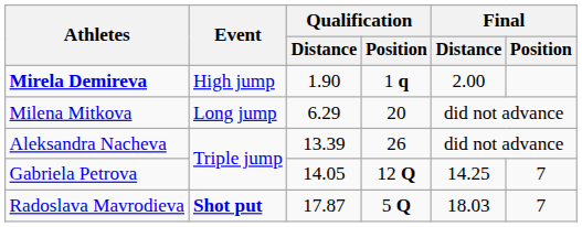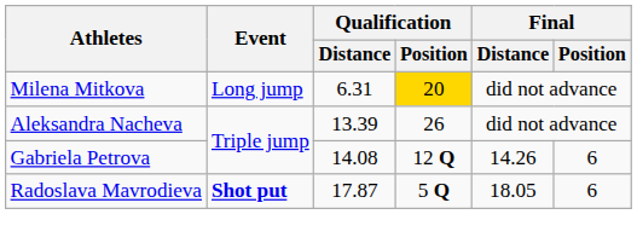 <table class=wikitable style="font-size:90%">
 <tr>
 <th rowspan="2">Athletes</th>
 <th rowspan="2">Event</th>
 <th colspan="2">Qualification</th>
 <th colspan="2">Final</th>
 </tr>
 <tr style="font-size:95%">
 <th>Distance</th>
 <th>Position</th>
 <th>Distance</th>
 <th>Position</th>
 </tr>
 <tr>
-<td><strong><a href='#'>Mirela Demireva</a></strong></td>
-<td><a href='#'>High jump</a></td>
-<td align=center>1.90</td>
-<td align=center>1 <strong>q</strong></td>
-<td align=center>2.00 </td>
-<td align=center></td>
-</tr>
-<tr>
 <td><a href='#'>Milena Mitkova</a></td>
 <td><a href='#'>Long jump</a></td>
-<td align=center>6.29</td>
-<td align=center>20</td>
+<td align=center>6.31</td>
+<td align=center style="background: gold;">20</td>
 <td align=center colspan=2>did not advance</td>
 </tr>
 <tr>
 <td><a href='#'>Aleksandra Nacheva</a></td>
 <td rowspan=2><a href='#'>Triple jump</a></td>
 <td align=center>13.39</td>
 <td align=center>26</td>
 <td align=center colspan=2>did not advance</td>
 </tr>
 <tr>
 <td><a href='#'>Gabriela Petrova</a></td>
-<td align=center>14.05</td>
+<td align=center>14.08</td>
 <td align=center>12 <strong>Q</strong></td>
-<td align=center>14.25</td>
-<td align=center>7</td>
+<td align=center>14.26</td>
+<td align=center>6</td>
 </tr>
 <tr>
 <td><a href='#'>Radoslava Mavrodieva</a></td>
 <td><strong><a href='#'>Shot put</a></strong></td>
 <td align=center>17.87</td>
 <td align=center>5 <strong>Q</strong></td>
-<td align=center>18.03</td>
-<td align=center>7</td>
+<td align=center>18.05</td>
+<td align=center>6</td>
 </tr>
 </table>
